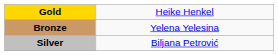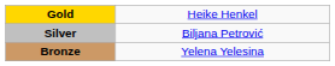 <table class="wikitable" style="text-align:center; " width="35%">
 <tr>
 <td bgcolor="gold"><strong>Gold</strong></td>
 <td><a href='#'>Heike Henkel</a><br>  <small><em></em></small></td>
 </tr>
 <tr>
+<td bgcolor="silver"><strong>Silver</strong></td>
+<td><a href='#'>Biljana Petrović</a><br>  <small><em></em></small></td>
+</tr>
+<tr>
 <td bgcolor="CC9966"><strong>Bronze</strong></td>
 <td><a href='#'>Yelena Yelesina</a><br>  <small><em></em></small></td>
 </tr>
-<tr>
-<td bgcolor="silver"><strong>Silver</strong></td>
-<td><a href='#'>Biljana Petrović</a><br>  <small><em></em></small></td>
-</tr>
 </table>
